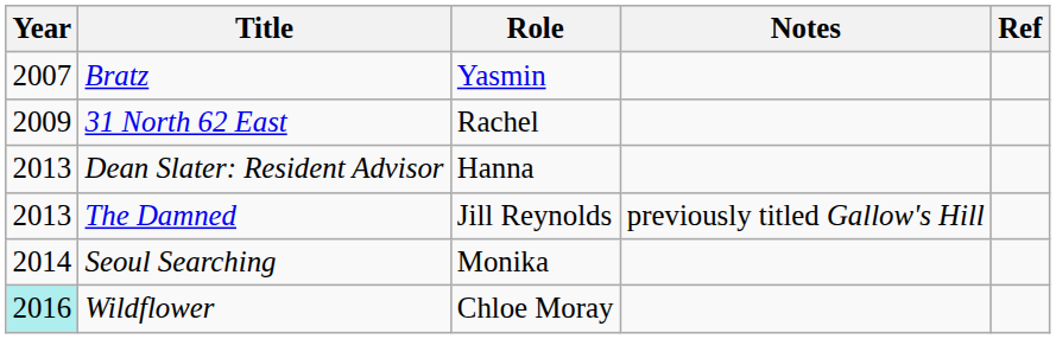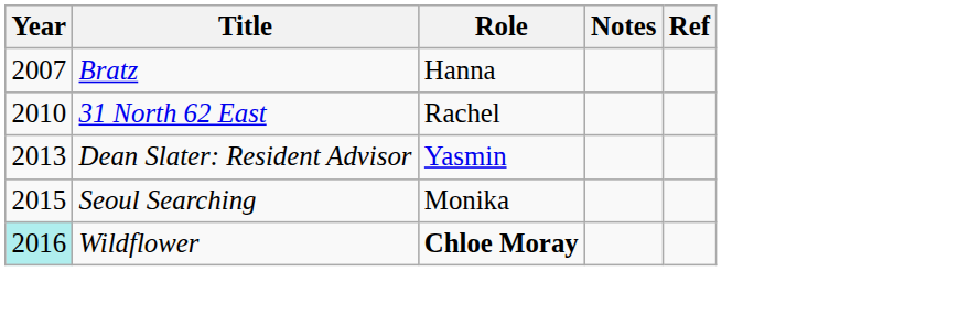 <table class="wikitable sortable">
 <tr>
 <th>Year</th>
 <th>Title</th>
 <th>Role</th>
 <th class="unsortable">Notes</th>
 <th class="unsortable">Ref</th>
 </tr>
 <tr>
 <td>2007</td>
 <td><em><a href='#'>Bratz</a></em></td>
-<td><a href='#'>Yasmin</a></td>
+<td>Hanna</td>
 <td></td>
 <td></td>
 </tr>
 <tr>
-<td>2009</td>
+<td>2010</td>
 <td><em><a href='#'>31 North 62 East</a></em></td>
 <td>Rachel</td>
 <td></td>
 <td></td>
 </tr>
 <tr>
 <td>2013</td>
 <td><em>Dean Slater: Resident Advisor</em></td>
-<td>Hanna</td>
+<td><a href='#'>Yasmin</a></td>
 <td></td>
 <td></td>
 </tr>
 <tr>
-<td>2013</td>
-<td><em><a href='#'>The Damned</a></em></td>
-<td>Jill Reynolds</td>
-<td>previously titled <em>Gallow's Hill</em></td>
-<td></td>
-</tr>
-<tr>
-<td>2014</td>
+<td>2015</td>
 <td><em>Seoul Searching</em></td>
 <td>Monika</td>
 <td></td>
 <td></td>
 </tr>
 <tr>
 <td style="background: paleturquoise;">2016</td>
 <td><em>Wildflower</em></td>
-<td>Chloe Moray</td>
+<td><strong>Chloe Moray</strong></td>
 <td></td>
 <td></td>
 </tr>
 </table>
